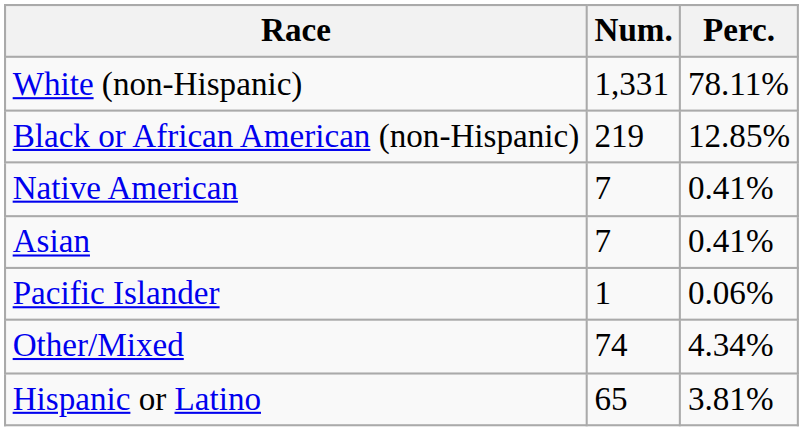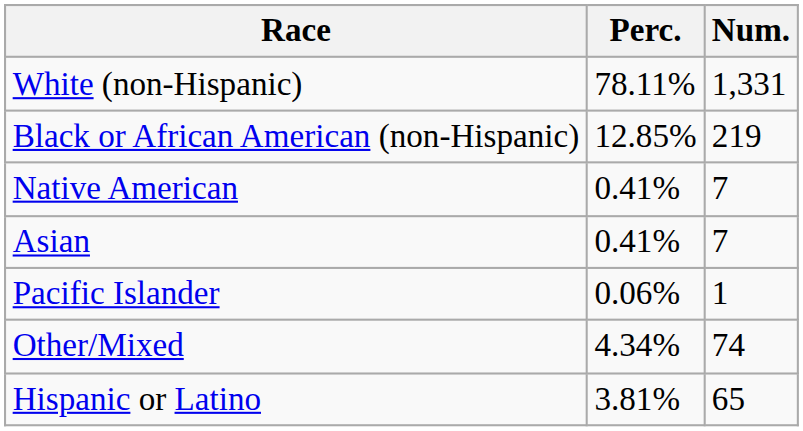 <table class="wikitable">
 <tr>
 <th>Race</th>
+<th>Perc.</th>
 <th>Num.</th>
-<th>Perc.</th>
 </tr>
 <tr>
 <td><a href='#'>White</a> (non-Hispanic)</td>
+<td>78.11%</td>
 <td>1,331</td>
-<td>78.11%</td>
 </tr>
 <tr>
 <td><a href='#'>Black or African American</a> (non-Hispanic)</td>
+<td>12.85%</td>
 <td>219</td>
-<td>12.85%</td>
 </tr>
 <tr>
 <td><a href='#'>Native American</a></td>
+<td>0.41%</td>
 <td>7</td>
-<td>0.41%</td>
 </tr>
 <tr>
 <td><a href='#'>Asian</a></td>
+<td>0.41%</td>
 <td>7</td>
-<td>0.41%</td>
 </tr>
 <tr>
 <td><a href='#'>Pacific Islander</a></td>
+<td>0.06%</td>
 <td>1</td>
-<td>0.06%</td>
 </tr>
 <tr>
 <td><a href='#'>Other/Mixed</a></td>
+<td>4.34%</td>
 <td>74</td>
-<td>4.34%</td>
 </tr>
 <tr>
 <td><a href='#'>Hispanic</a> or <a href='#'>Latino</a></td>
+<td>3.81%</td>
 <td>65</td>
-<td>3.81%</td>
 </tr>
 </table>
